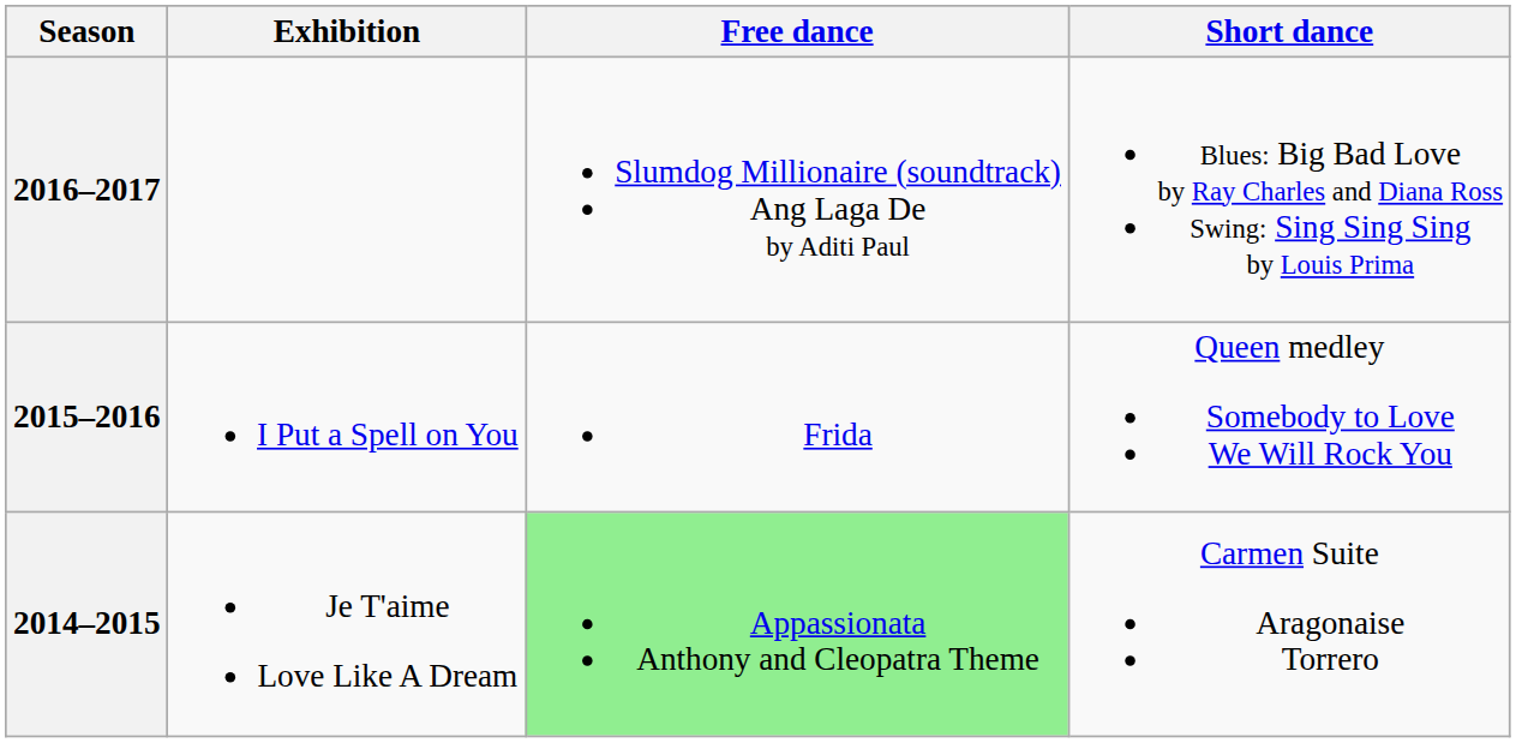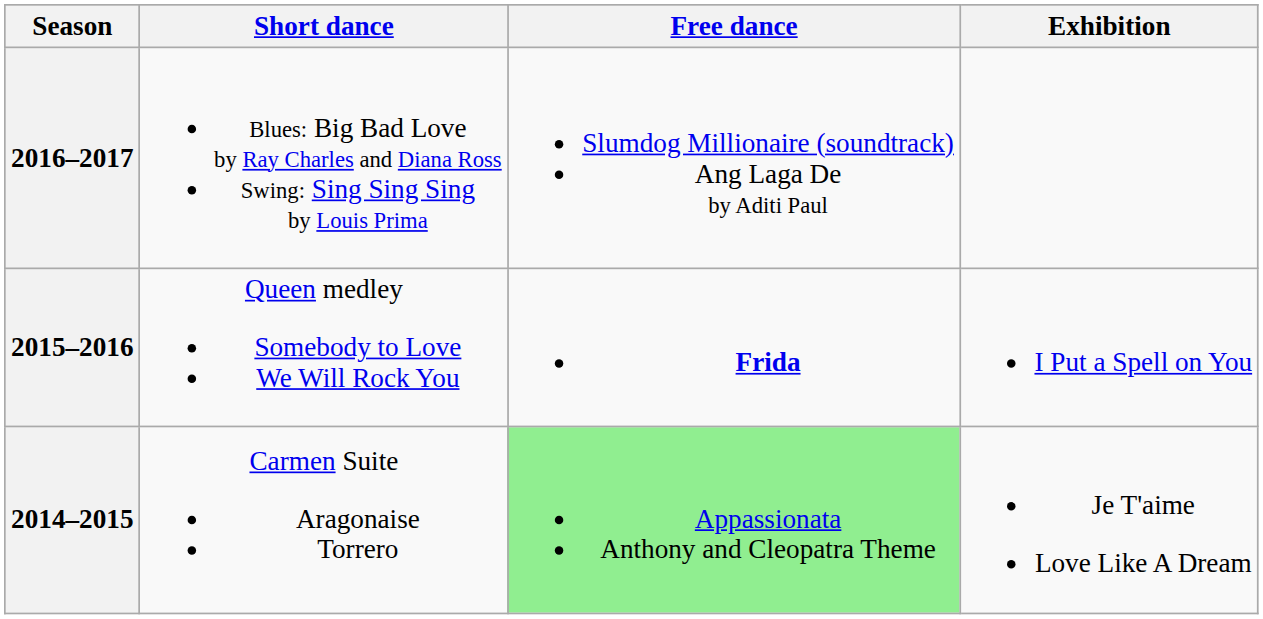 <table class="wikitable" style="text-align:center">
 <tr>
 <th>Season</th>
+<th><a href='#'>Short dance</a></th>
+<th><a href='#'>Free dance</a></th>
 <th>Exhibition</th>
-<th><a href='#'>Free dance</a></th>
-<th><a href='#'>Short dance</a></th>
 </tr>
 <tr>
 <th>2016–2017 <br></th>
+<td><br><ul><li><small>Blues:</small> Big Bad Love<br><small>by <a href='#'>Ray Charles</a> and <a href='#'>Diana Ross</a></small></li><li><small>Swing:</small> <a href='#'>Sing Sing Sing</a><br><small>by <a href='#'>Louis Prima</a></small></li></ul></td>
+<td><br><ul><li><a href='#'>Slumdog Millionaire (soundtrack)</a></li><li>Ang Laga De <br><small> by Aditi Paul</small></li></ul></td>
 <td></td>
-<td><br><ul><li><a href='#'>Slumdog Millionaire (soundtrack)</a></li><li>Ang Laga De <br><small> by Aditi Paul</small></li></ul></td>
-<td><br><ul><li><small>Blues:</small> Big Bad Love<br><small>by <a href='#'>Ray Charles</a> and <a href='#'>Diana Ross</a></small></li><li><small>Swing:</small> <a href='#'>Sing Sing Sing</a><br><small>by <a href='#'>Louis Prima</a></small></li></ul></td>
 </tr>
 <tr>
 <th>2015–2016<br> </th>
+<td> <a href='#'>Queen</a> medley<br><ul><li><a href='#'>Somebody to Love</a></li><li><a href='#'>We Will Rock You</a> <br></li></ul></td>
+<td><strong><br><ul><li><a href='#'>Frida</a> <br></li></ul></strong></td>
 <td><br><ul><li><a href='#'>I Put a Spell on You</a> <br></li></ul></td>
-<td><br><ul><li><a href='#'>Frida</a> <br></li></ul></td>
-<td> <a href='#'>Queen</a> medley<br><ul><li><a href='#'>Somebody to Love</a></li><li><a href='#'>We Will Rock You</a> <br></li></ul></td>
 </tr>
 <tr>
 <th>2014–2015 <br> </th>
+<td> <a href='#'>Carmen</a> Suite<br><ul><li>Aragonaise</li><li>Torrero <br></li></ul></td>
+<td style="background: lightgreen;"><br><ul><li><a href='#'>Appassionata</a> <br></li><li>Anthony and Cleopatra Theme <br></li></ul></td>
 <td><br><ul><li>Je T'aime <br></li></ul><ul><li>Love Like A Dream <br></li></ul></td>
-<td style="background: lightgreen;"><br><ul><li><a href='#'>Appassionata</a> <br></li><li>Anthony and Cleopatra Theme <br></li></ul></td>
-<td> <a href='#'>Carmen</a> Suite<br><ul><li>Aragonaise</li><li>Torrero <br></li></ul></td>
 </tr>
 </table>
